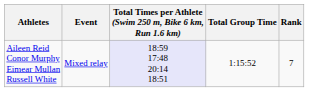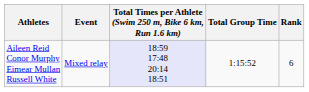 <table class="wikitable" border="1" style="font-size:90%">
 <tr>
 <th>Athletes</th>
 <th>Event</th>
 <th>Total Times per Athlete <br> <em>(Swim 250 m, Bike 6 km, <br> Run 1.6 km)</th>
 <th>Total Group Time</th>
 <th>Rank</th>
 </tr>
 <tr>
 <td><a href='#'>Aileen Reid</a><br><a href='#'>Conor Murphy</a><br><a href='#'>Eimear Mullan</a><br><a href='#'>Russell White</a></td>
 <td align="center"><a href='#'>Mixed relay</a></td>
 <td align="center" style="background: lavender;">18:59<br>17:48<br>20:14<br>18:51</td>
 <td align="center">1:15:52</td>
-<td align="center">7</td>
+<td align="center">6</td>
 </tr>
 </table>
